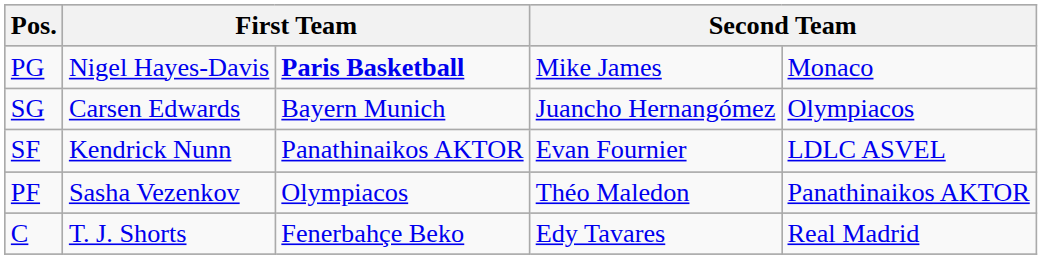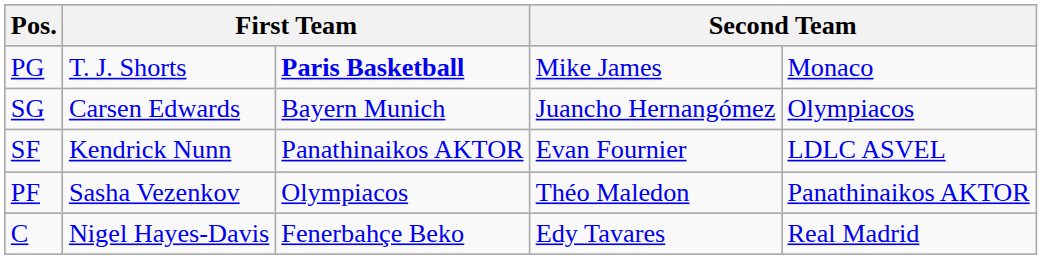 <table | class="wikitable">
 <tr>
 <th>Pos.</th>
 <th colspan="2" style="text-align:center;"!>First Team</th>
 <th colspan="2">Second Team</th>
 </tr>
 <tr>
 <td><a href='#'>PG</a></td>
-<td> <a href='#'>Nigel Hayes-Davis</a></td>
+<td> <a href='#'>T. J. Shorts</a></td>
 <td><strong> <a href='#'>Paris Basketball</a></strong></td>
 <td> <a href='#'>Mike James</a></td>
 <td> <a href='#'>Monaco</a></td>
 </tr>
 <tr>
 <td><a href='#'>SG</a></td>
 <td> <a href='#'>Carsen Edwards</a></td>
 <td> <a href='#'>Bayern Munich</a></td>
 <td> <a href='#'>Juancho Hernangómez</a></td>
 <td> <a href='#'>Olympiacos</a></td>
 </tr>
 <tr>
 <td><a href='#'>SF</a></td>
 <td> <a href='#'>Kendrick Nunn</a></td>
 <td> <a href='#'>Panathinaikos AKTOR</a></td>
 <td> <a href='#'>Evan Fournier</a></td>
 <td> <a href='#'>LDLC ASVEL</a></td>
 </tr>
 <tr>
 <td><a href='#'>PF</a></td>
 <td> <a href='#'>Sasha Vezenkov</a></td>
 <td> <a href='#'>Olympiacos</a></td>
 <td> <a href='#'>Théo Maledon</a></td>
 <td> <a href='#'>Panathinaikos AKTOR</a></td>
 </tr>
 <tr>
 <td><a href='#'>C</a></td>
-<td> <a href='#'>T. J. Shorts</a></td>
+<td> <a href='#'>Nigel Hayes-Davis</a></td>
 <td> <a href='#'>Fenerbahçe Beko</a></td>
 <td> <a href='#'>Edy Tavares</a></td>
 <td> <a href='#'>Real Madrid</a></td>
 </tr>
 </table>
